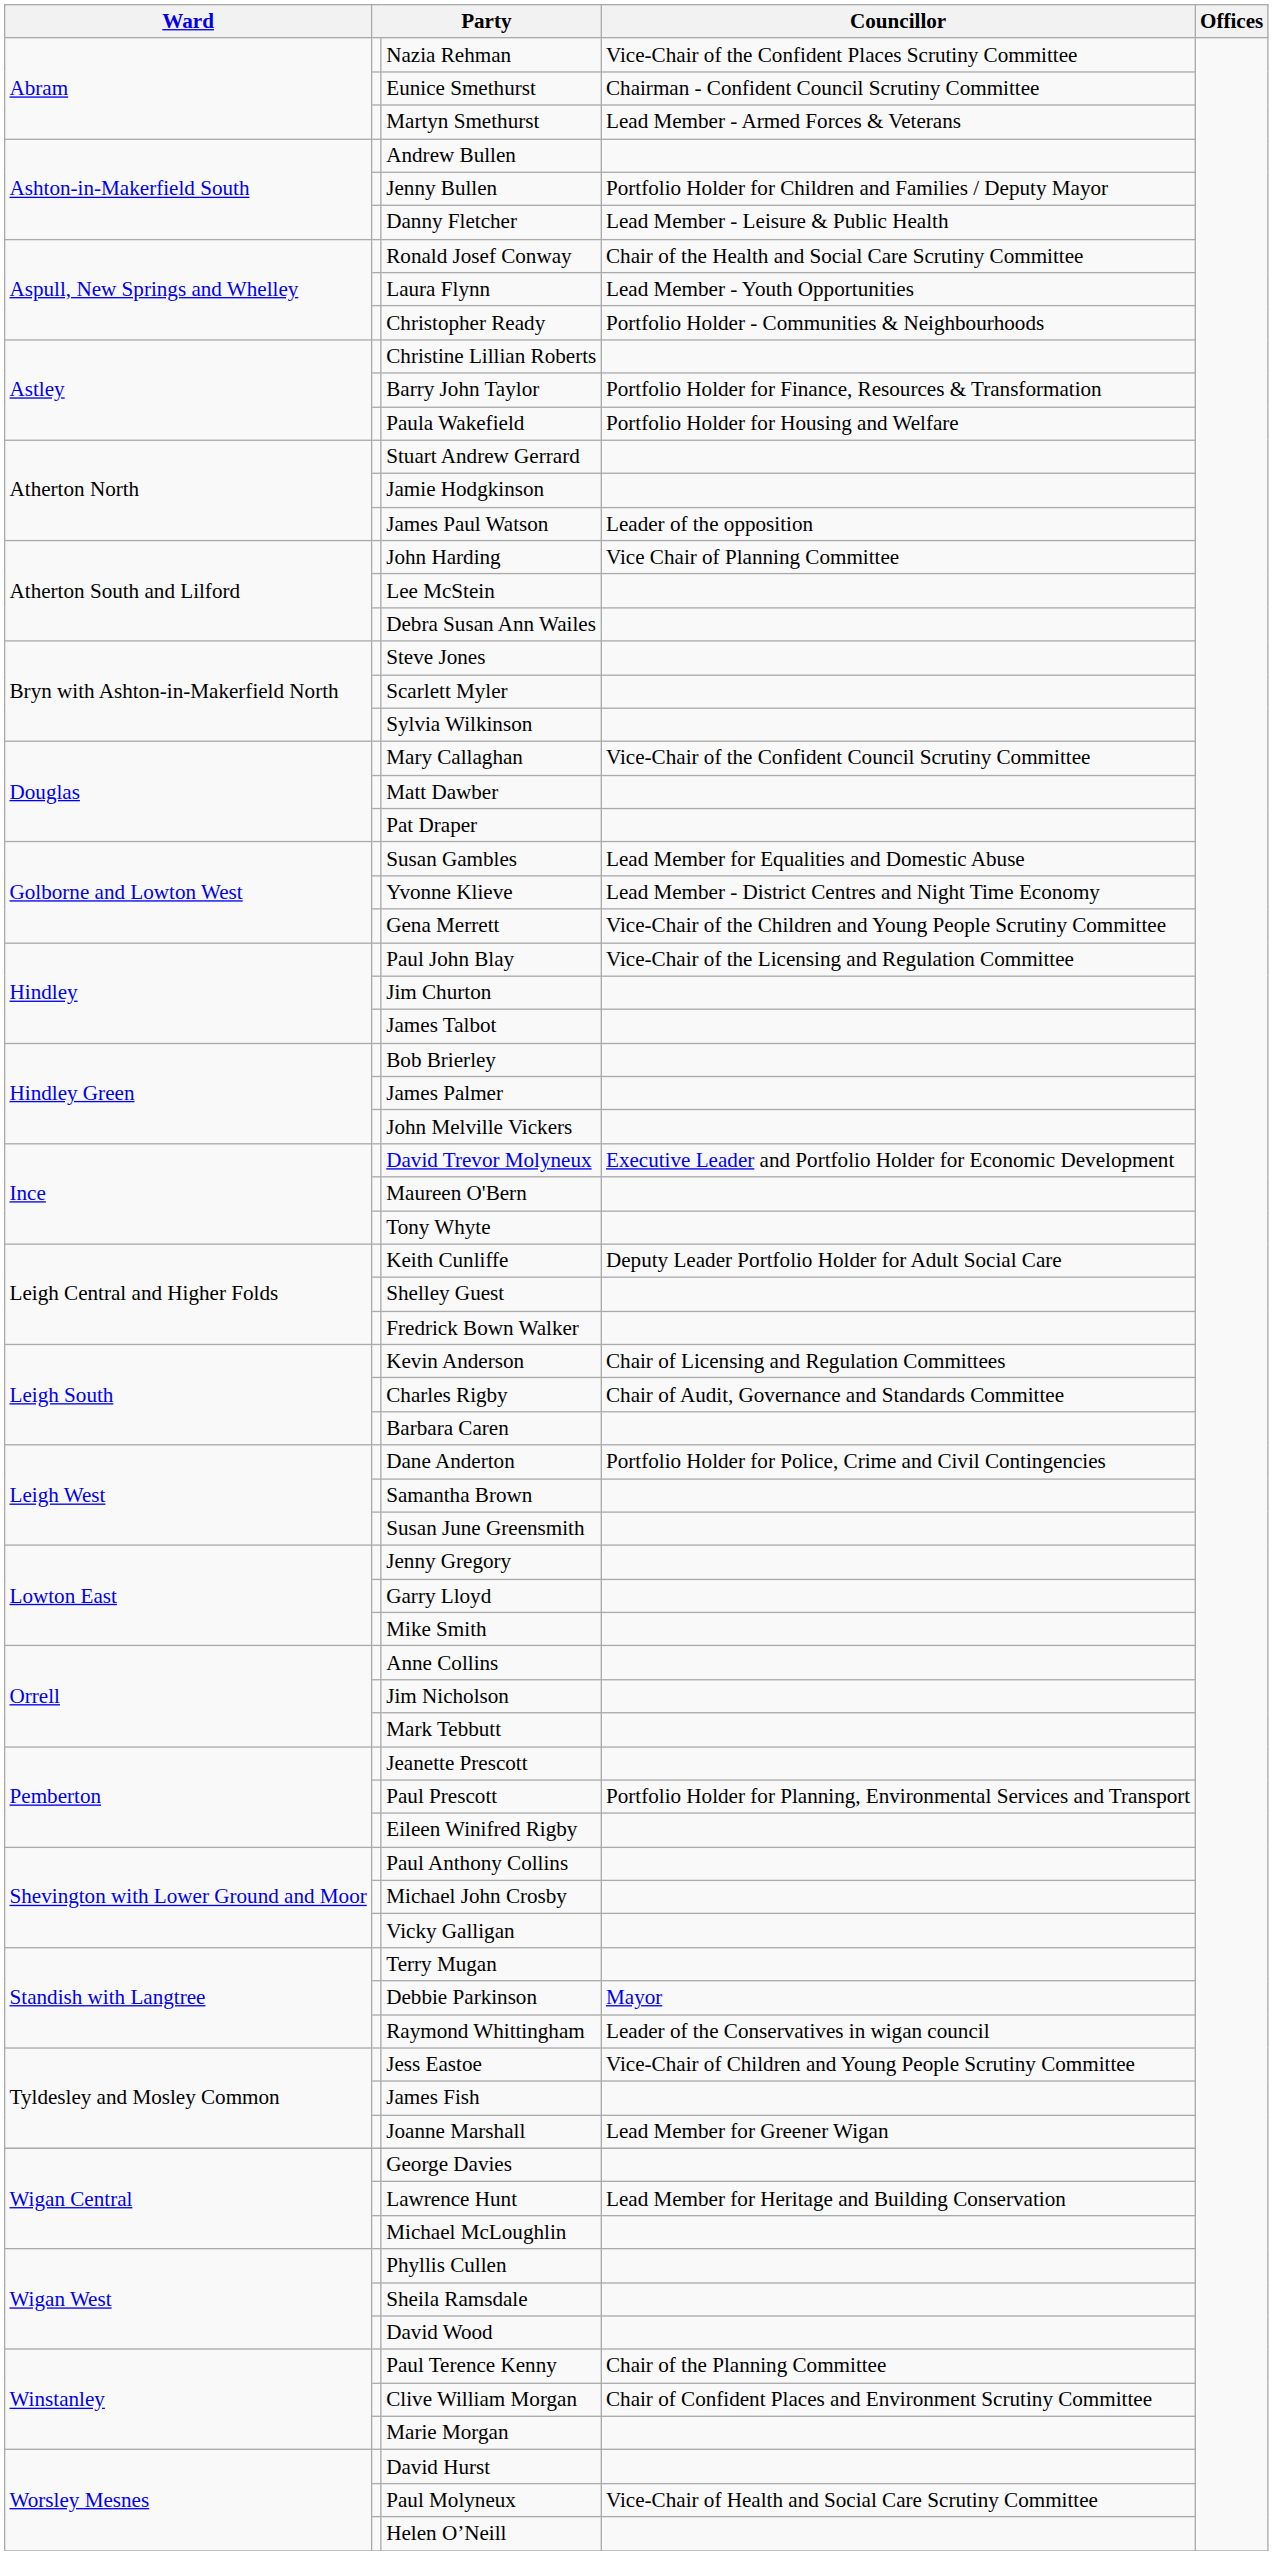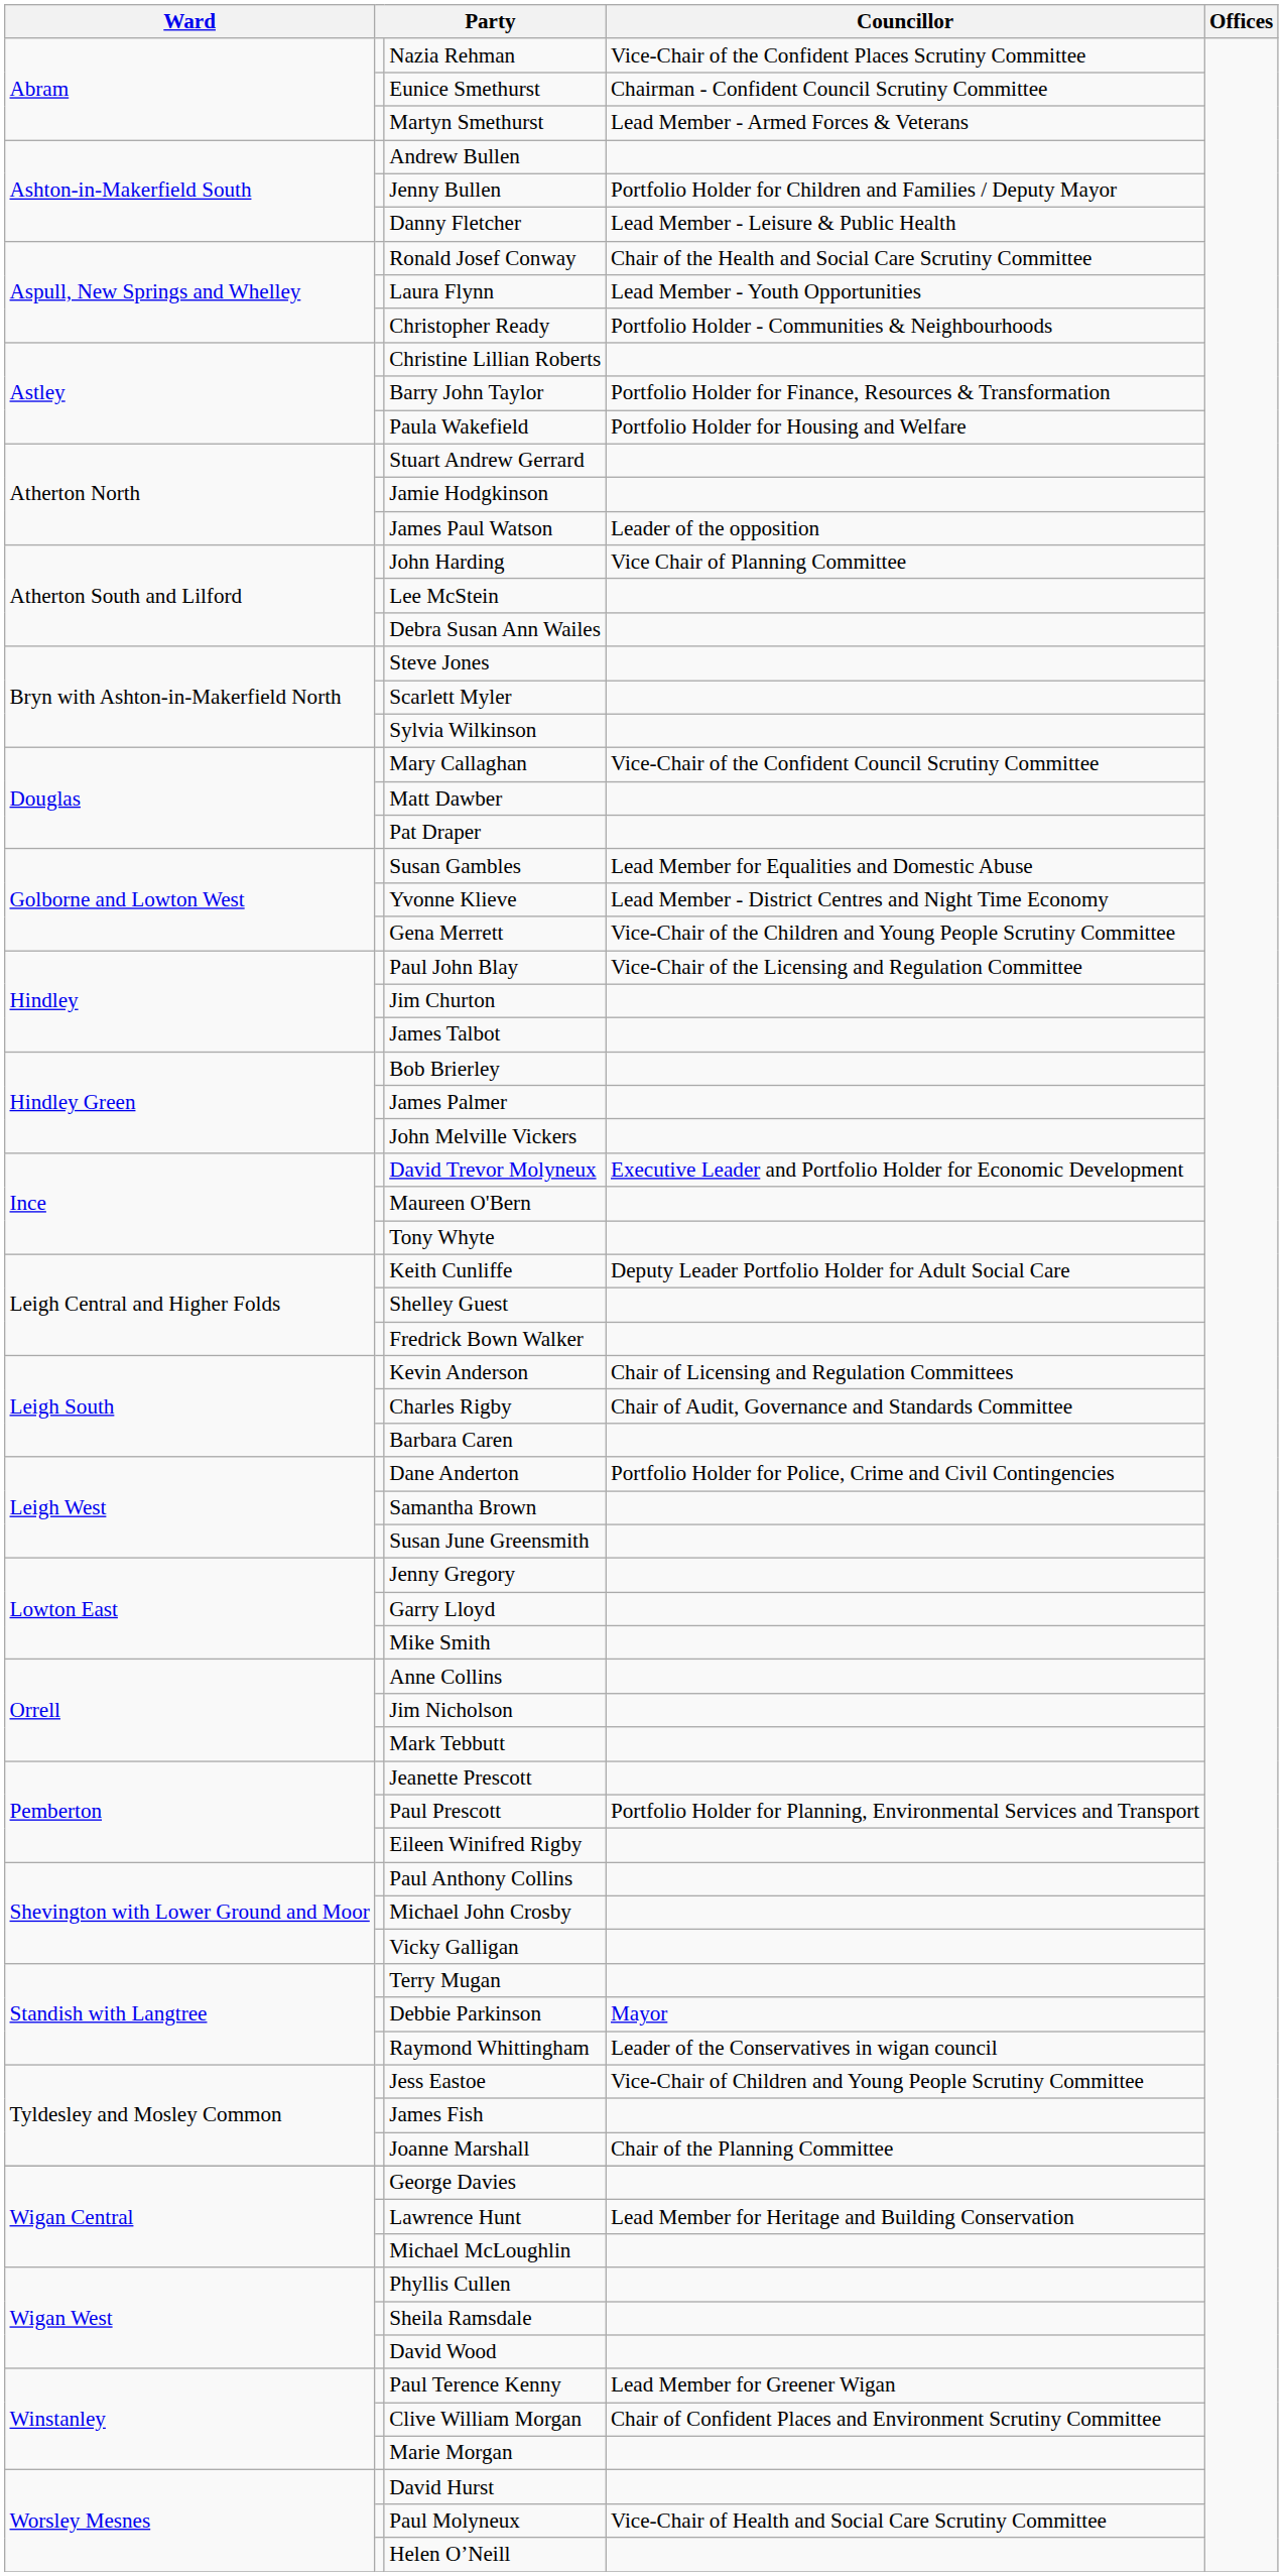 <table class="wikitable">
 <tr>
 <th><a href='#'>Ward</a></th>
 <th colspan="2">Party</th>
 <th>Councillor</th>
 <th>Offices</th>
 </tr>
 <tr>
 <td rowspan="3"><a href='#'>Abram</a></td>
 <td></td>
 <td>Nazia Rehman</td>
 <td>Vice-Chair of the Confident Places Scrutiny Committee</td>
 </tr>
 <tr>
 <td></td>
 <td>Eunice Smethurst</td>
 <td>Chairman - Confident Council Scrutiny Committee</td>
 </tr>
 <tr>
 <td></td>
 <td>Martyn Smethurst</td>
 <td>Lead Member - Armed Forces & Veterans</td>
 </tr>
 <tr>
 <td rowspan="3"><a href='#'>Ashton-in-Makerfield South</a></td>
 <td></td>
 <td>Andrew Bullen</td>
 <td></td>
 </tr>
 <tr>
 <td></td>
 <td>Jenny Bullen</td>
 <td>Portfolio Holder for Children and Families / Deputy Mayor</td>
 </tr>
 <tr>
 <td></td>
 <td>Danny Fletcher</td>
 <td>Lead Member - Leisure & Public Health</td>
 </tr>
 <tr>
 <td rowspan="3"><a href='#'>Aspull, New Springs and Whelley</a></td>
 <td></td>
 <td>Ronald Josef Conway</td>
 <td>Chair of the Health and Social Care Scrutiny Committee</td>
 </tr>
 <tr>
 <td></td>
 <td>Laura Flynn</td>
 <td>Lead Member - Youth Opportunities</td>
 </tr>
 <tr>
 <td></td>
 <td>Christopher Ready</td>
 <td>Portfolio Holder - Communities & Neighbourhoods</td>
 </tr>
 <tr>
 <td rowspan="3"><a href='#'>Astley</a></td>
 <td></td>
 <td>Christine Lillian Roberts</td>
 <td></td>
 </tr>
 <tr>
 <td></td>
 <td>Barry John Taylor</td>
 <td>Portfolio Holder for Finance, Resources & Transformation</td>
 </tr>
 <tr>
 <td></td>
 <td>Paula Wakefield</td>
 <td>Portfolio Holder for Housing and Welfare</td>
 </tr>
 <tr>
 <td rowspan="3">Atherton North</td>
 <td></td>
 <td>Stuart Andrew Gerrard</td>
 <td></td>
 </tr>
 <tr>
 <td></td>
 <td>Jamie Hodgkinson</td>
 <td></td>
 </tr>
 <tr>
 <td></td>
 <td>James Paul Watson</td>
 <td>Leader of the opposition</td>
 </tr>
 <tr>
 <td rowspan="3">Atherton South and Lilford</td>
 <td></td>
 <td>John Harding</td>
 <td>Vice Chair of Planning Committee</td>
 </tr>
 <tr>
 <td></td>
 <td>Lee McStein</td>
 <td></td>
 </tr>
 <tr>
 <td></td>
 <td>Debra Susan Ann Wailes</td>
 <td></td>
 </tr>
 <tr>
 <td rowspan="3">Bryn with Ashton-in-Makerfield North</td>
 <td></td>
 <td>Steve Jones</td>
 <td></td>
 </tr>
 <tr>
 <td></td>
 <td>Scarlett Myler</td>
 <td></td>
 </tr>
 <tr>
 <td></td>
 <td>Sylvia Wilkinson</td>
 <td></td>
 </tr>
 <tr>
 <td rowspan="3"><a href='#'>Douglas</a></td>
 <td></td>
 <td>Mary Callaghan</td>
 <td>Vice-Chair of the Confident Council Scrutiny Committee</td>
 </tr>
 <tr>
 <td></td>
 <td>Matt Dawber</td>
 <td></td>
 </tr>
 <tr>
 <td></td>
 <td>Pat Draper</td>
 <td></td>
 </tr>
 <tr>
 <td rowspan="3"><a href='#'>Golborne and Lowton West</a></td>
 <td></td>
 <td>Susan Gambles</td>
 <td>Lead Member for Equalities and Domestic Abuse</td>
 </tr>
 <tr>
 <td></td>
 <td>Yvonne Klieve</td>
 <td>Lead Member - District Centres and Night Time Economy</td>
 </tr>
 <tr>
 <td></td>
 <td>Gena Merrett</td>
 <td>Vice-Chair of the Children and Young People Scrutiny Committee</td>
 </tr>
 <tr>
 <td rowspan="3"><a href='#'>Hindley</a></td>
 <td></td>
 <td>Paul John Blay</td>
 <td>Vice-Chair of the Licensing and Regulation Committee</td>
 </tr>
 <tr>
 <td></td>
 <td>Jim Churton</td>
 <td></td>
 </tr>
 <tr>
 <td></td>
 <td>James Talbot</td>
 <td></td>
 </tr>
 <tr>
 <td rowspan="3"><a href='#'>Hindley Green</a></td>
 <td></td>
 <td>Bob Brierley</td>
 <td></td>
 </tr>
 <tr>
 <td></td>
 <td>James Palmer</td>
 <td></td>
 </tr>
 <tr>
 <td></td>
 <td>John Melville Vickers</td>
 <td></td>
 </tr>
 <tr>
 <td rowspan="3"><a href='#'>Ince</a></td>
 <td></td>
 <td><a href='#'>David Trevor Molyneux</a></td>
 <td><a href='#'>Executive Leader</a> and Portfolio Holder for Economic Development</td>
 </tr>
 <tr>
 <td></td>
 <td>Maureen O'Bern</td>
 <td></td>
 </tr>
 <tr>
 <td></td>
 <td>Tony Whyte</td>
 <td></td>
 </tr>
 <tr>
 <td rowspan="3">Leigh Central and Higher Folds</td>
 <td></td>
 <td>Keith Cunliffe</td>
 <td>Deputy Leader Portfolio Holder for Adult Social Care</td>
 </tr>
 <tr>
 <td></td>
 <td>Shelley Guest</td>
 <td></td>
 </tr>
 <tr>
 <td></td>
 <td>Fredrick Bown Walker</td>
 <td></td>
 </tr>
 <tr>
 <td rowspan="3"><a href='#'>Leigh South</a></td>
 <td></td>
 <td>Kevin Anderson</td>
 <td>Chair of Licensing and Regulation Committees</td>
 </tr>
 <tr>
 <td></td>
 <td>Charles Rigby</td>
 <td>Chair of Audit, Governance and Standards Committee</td>
 </tr>
 <tr>
 <td></td>
 <td>Barbara Caren</td>
 <td></td>
 </tr>
 <tr>
 <td rowspan="3"><a href='#'>Leigh West</a></td>
 <td></td>
 <td>Dane Anderton</td>
 <td>Portfolio Holder for Police, Crime and Civil Contingencies</td>
 </tr>
 <tr>
 <td></td>
 <td>Samantha Brown</td>
 <td></td>
 </tr>
 <tr>
 <td></td>
 <td>Susan June Greensmith</td>
 <td></td>
 </tr>
 <tr>
 <td rowspan="3"><a href='#'>Lowton East</a></td>
 <td></td>
 <td>Jenny Gregory</td>
 <td></td>
 </tr>
 <tr>
 <td></td>
 <td>Garry Lloyd</td>
 <td></td>
 </tr>
 <tr>
 <td></td>
 <td>Mike Smith</td>
 <td></td>
 </tr>
 <tr>
 <td rowspan="3"><a href='#'>Orrell</a></td>
 <td></td>
 <td>Anne Collins</td>
 <td></td>
 </tr>
 <tr>
 <td></td>
 <td>Jim Nicholson</td>
 <td></td>
 </tr>
 <tr>
 <td></td>
 <td>Mark Tebbutt</td>
 <td></td>
 </tr>
 <tr>
 <td rowspan="3"><a href='#'>Pemberton</a></td>
 <td></td>
 <td>Jeanette Prescott</td>
 <td></td>
 </tr>
 <tr>
 <td></td>
 <td>Paul Prescott</td>
 <td>Portfolio Holder for Planning, Environmental Services and Transport</td>
 </tr>
 <tr>
 <td></td>
 <td>Eileen Winifred Rigby</td>
 <td></td>
 </tr>
 <tr>
 <td rowspan="3"><a href='#'>Shevington with Lower Ground and Moor</a></td>
 <td></td>
 <td>Paul Anthony Collins</td>
 <td></td>
 </tr>
 <tr>
 <td></td>
 <td>Michael John Crosby</td>
 <td></td>
 </tr>
 <tr>
 <td></td>
 <td>Vicky Galligan</td>
 <td></td>
 </tr>
 <tr>
 <td rowspan="3"><a href='#'>Standish with Langtree</a></td>
 <td></td>
 <td>Terry Mugan</td>
 <td></td>
 </tr>
 <tr>
 <td></td>
 <td>Debbie Parkinson</td>
 <td><a href='#'>Mayor</a></td>
 </tr>
 <tr>
 <td></td>
 <td>Raymond Whittingham</td>
 <td>Leader of the Conservatives in wigan council</td>
 </tr>
 <tr>
 <td rowspan="3">Tyldesley and Mosley Common</td>
 <td></td>
 <td>Jess Eastoe</td>
 <td>Vice-Chair of Children and Young People Scrutiny Committee</td>
 </tr>
 <tr>
 <td></td>
 <td>James Fish</td>
 <td></td>
 </tr>
 <tr>
 <td></td>
 <td>Joanne Marshall</td>
-<td>Lead Member for Greener Wigan</td>
+<td>Chair of the Planning Committee</td>
 </tr>
 <tr>
 </tr>
 <tr>
 <td rowspan="3"><a href='#'>Wigan Central</a></td>
 <td></td>
 <td>George Davies</td>
 <td></td>
 </tr>
 <tr>
 <td></td>
 <td>Lawrence Hunt</td>
 <td>Lead Member for Heritage and Building Conservation</td>
 </tr>
 <tr>
 <td></td>
 <td>Michael McLoughlin</td>
 <td></td>
 </tr>
 <tr>
 <td rowspan="3"><a href='#'>Wigan West</a></td>
 <td></td>
 <td>Phyllis Cullen</td>
 <td></td>
 </tr>
 <tr>
 <td></td>
 <td>Sheila Ramsdale</td>
 <td></td>
 </tr>
 <tr>
 <td></td>
 <td>David Wood</td>
 <td></td>
 </tr>
 <tr>
 <td rowspan="3"><a href='#'>Winstanley</a></td>
 <td></td>
 <td>Paul Terence Kenny</td>
-<td>Chair of the Planning Committee</td>
+<td>Lead Member for Greener Wigan</td>
 </tr>
 <tr>
 <td></td>
 <td>Clive William Morgan</td>
 <td>Chair of Confident Places and Environment Scrutiny Committee</td>
 </tr>
 <tr>
 <td></td>
 <td>Marie Morgan</td>
 <td></td>
 </tr>
 <tr>
 <td rowspan="3"><a href='#'>Worsley Mesnes</a></td>
 <td></td>
 <td>David Hurst</td>
 <td></td>
 </tr>
 <tr>
 <td></td>
 <td>Paul Molyneux</td>
 <td>Vice-Chair of Health and Social Care Scrutiny Committee</td>
 </tr>
 <tr>
 <td></td>
 <td>Helen O’Neill</td>
 <td></td>
 </tr>
 </table>
